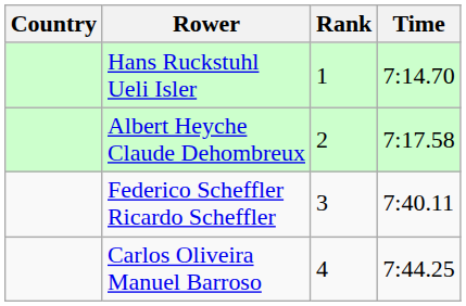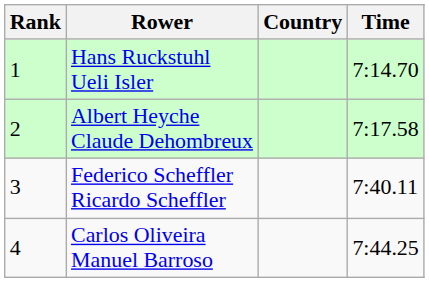 <table class="wikitable sortable" style="text-align:middle">
 <tr>
+<th>Rank</th>
+<th>Rower</th>
 <th>Country</th>
-<th>Rower</th>
-<th>Rank</th>
 <th>Time</th>
 </tr>
 <tr bgcolor=ccffcc>
+<td>1</td>
+<td><a href='#'>Hans Ruckstuhl</a><br><a href='#'>Ueli Isler</a></td>
 <td></td>
-<td><a href='#'>Hans Ruckstuhl</a><br><a href='#'>Ueli Isler</a></td>
-<td>1</td>
 <td>7:14.70</td>
 </tr>
 <tr bgcolor=ccffcc>
+<td>2</td>
+<td><a href='#'>Albert Heyche</a><br><a href='#'>Claude Dehombreux</a></td>
 <td></td>
-<td><a href='#'>Albert Heyche</a><br><a href='#'>Claude Dehombreux</a></td>
-<td>2</td>
 <td>7:17.58</td>
 </tr>
 <tr>
+<td>3</td>
+<td><a href='#'>Federico Scheffler</a><br><a href='#'>Ricardo Scheffler</a></td>
 <td></td>
-<td><a href='#'>Federico Scheffler</a><br><a href='#'>Ricardo Scheffler</a></td>
-<td>3</td>
 <td>7:40.11</td>
 </tr>
 <tr>
+<td>4</td>
+<td><a href='#'>Carlos Oliveira</a><br><a href='#'>Manuel Barroso</a></td>
 <td></td>
-<td><a href='#'>Carlos Oliveira</a><br><a href='#'>Manuel Barroso</a></td>
-<td>4</td>
 <td>7:44.25</td>
 </tr>
 </table>
